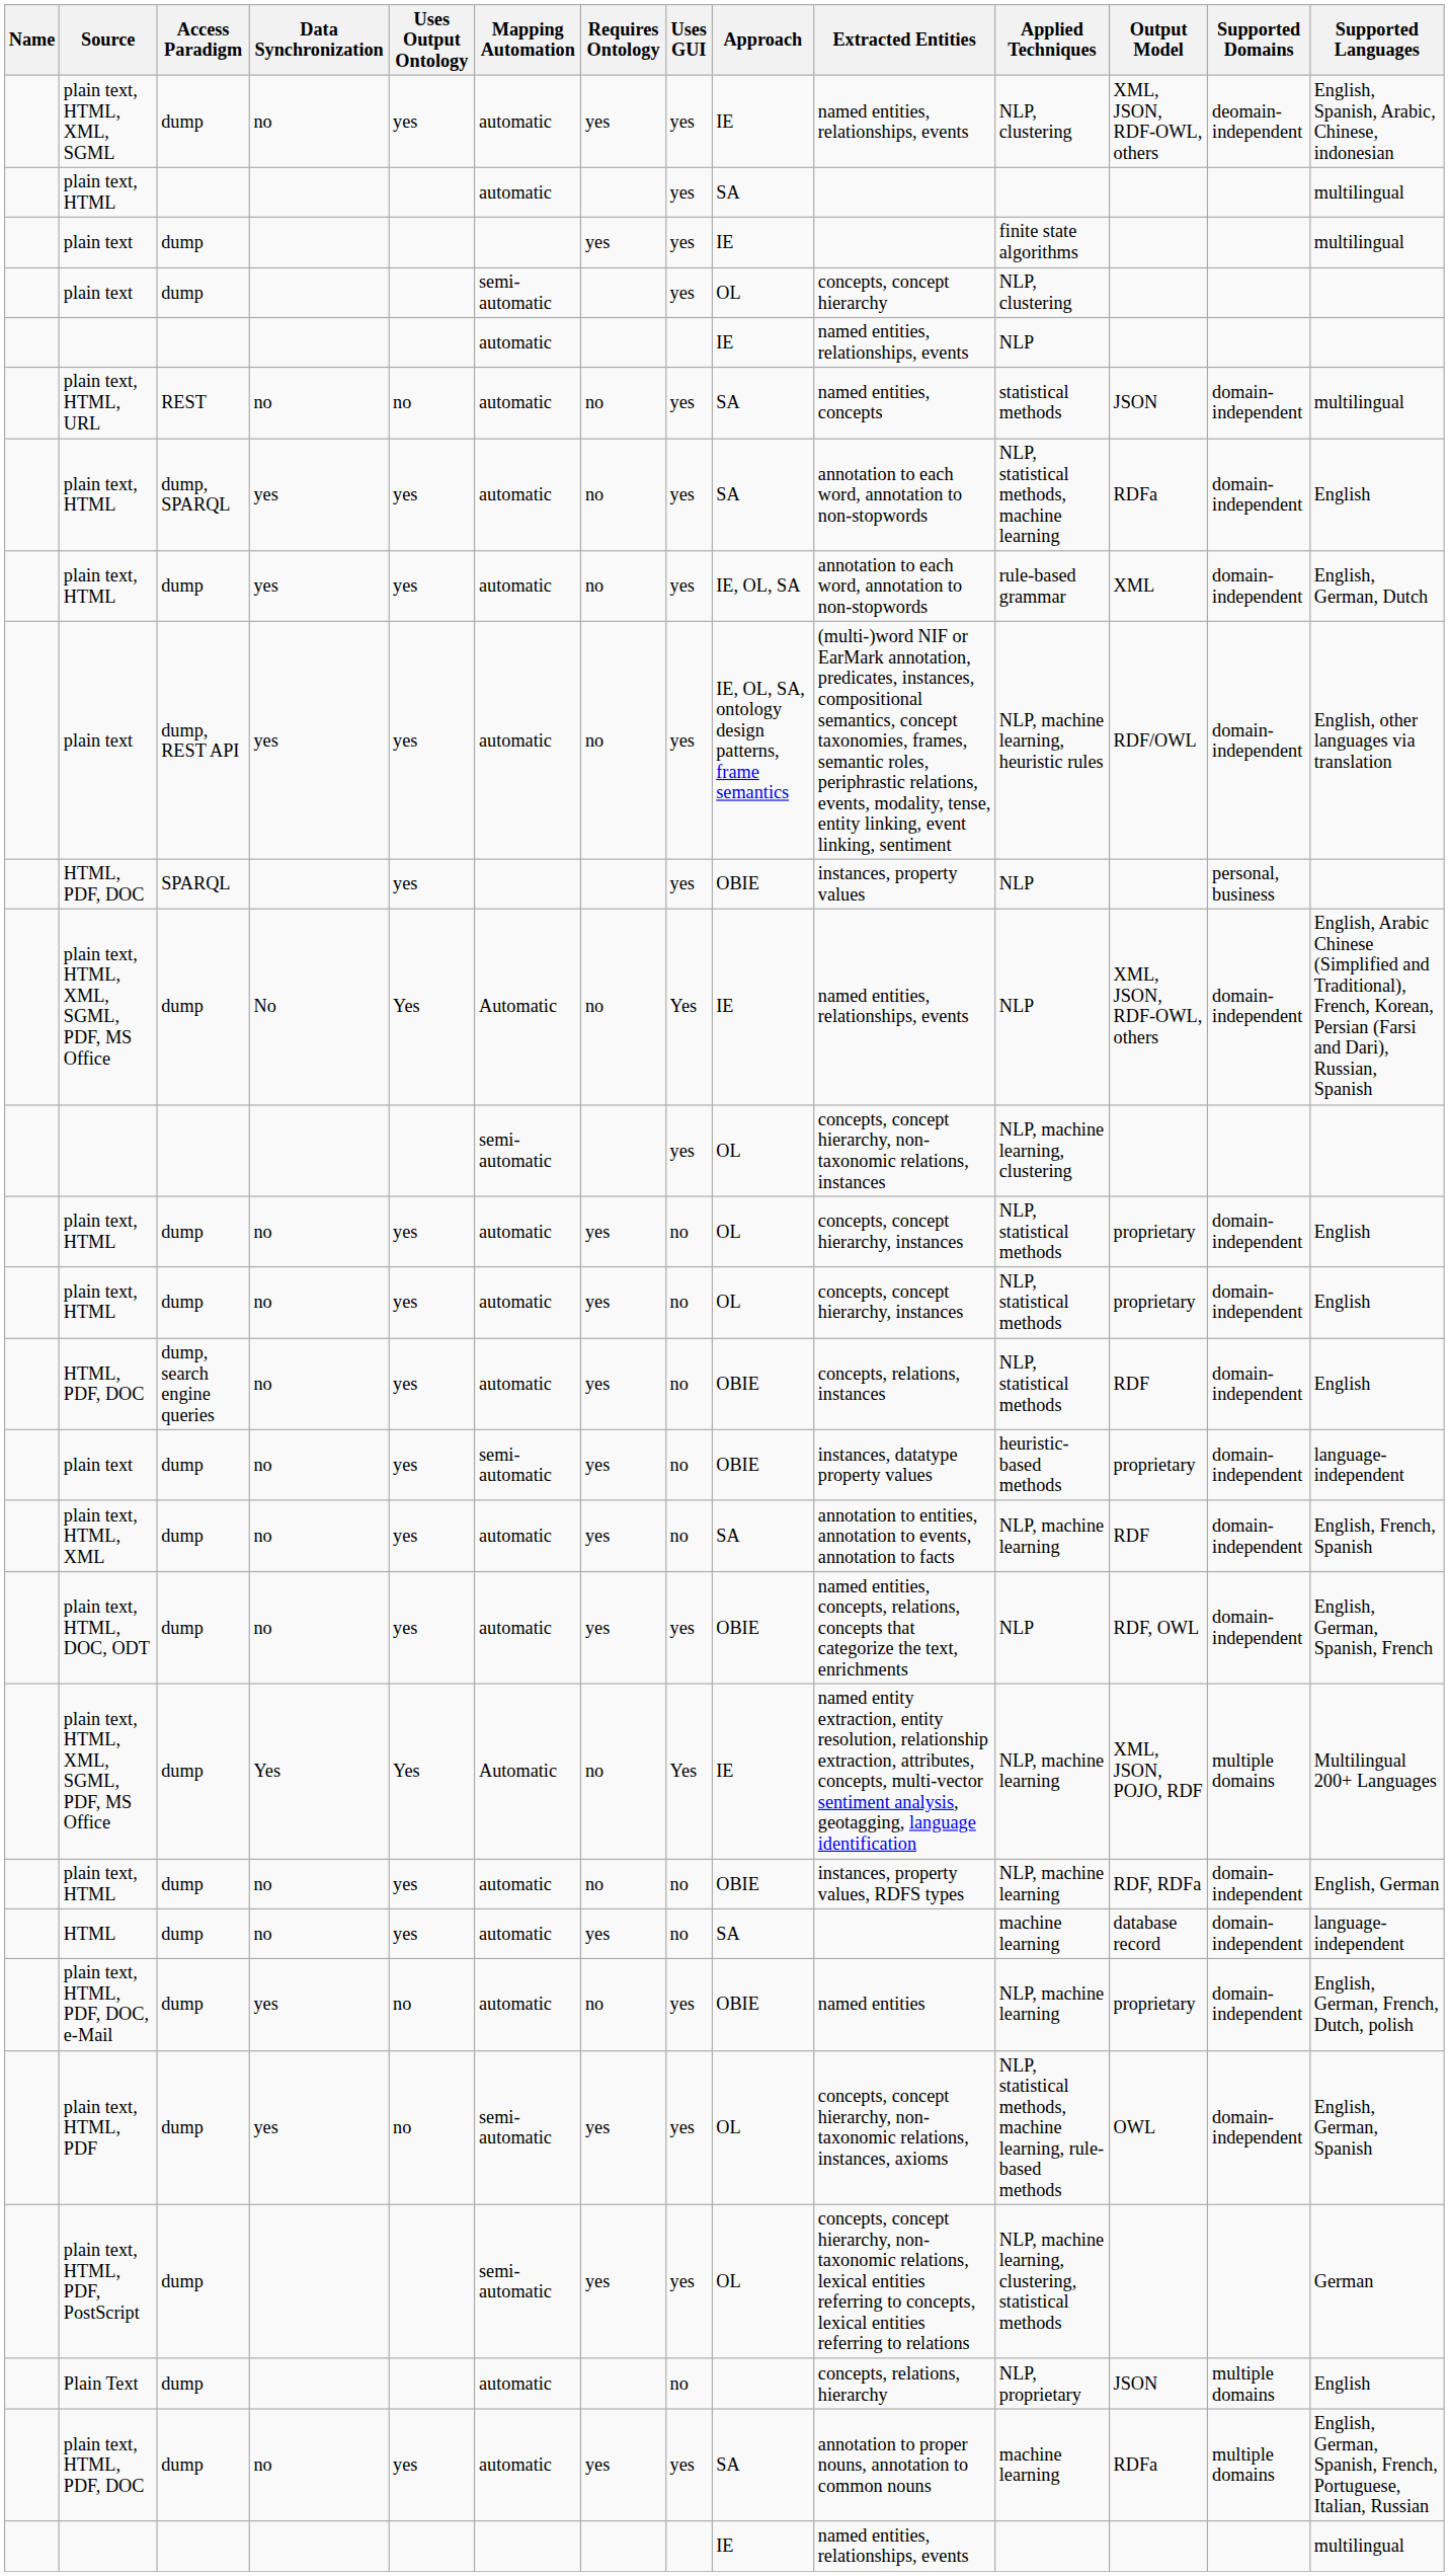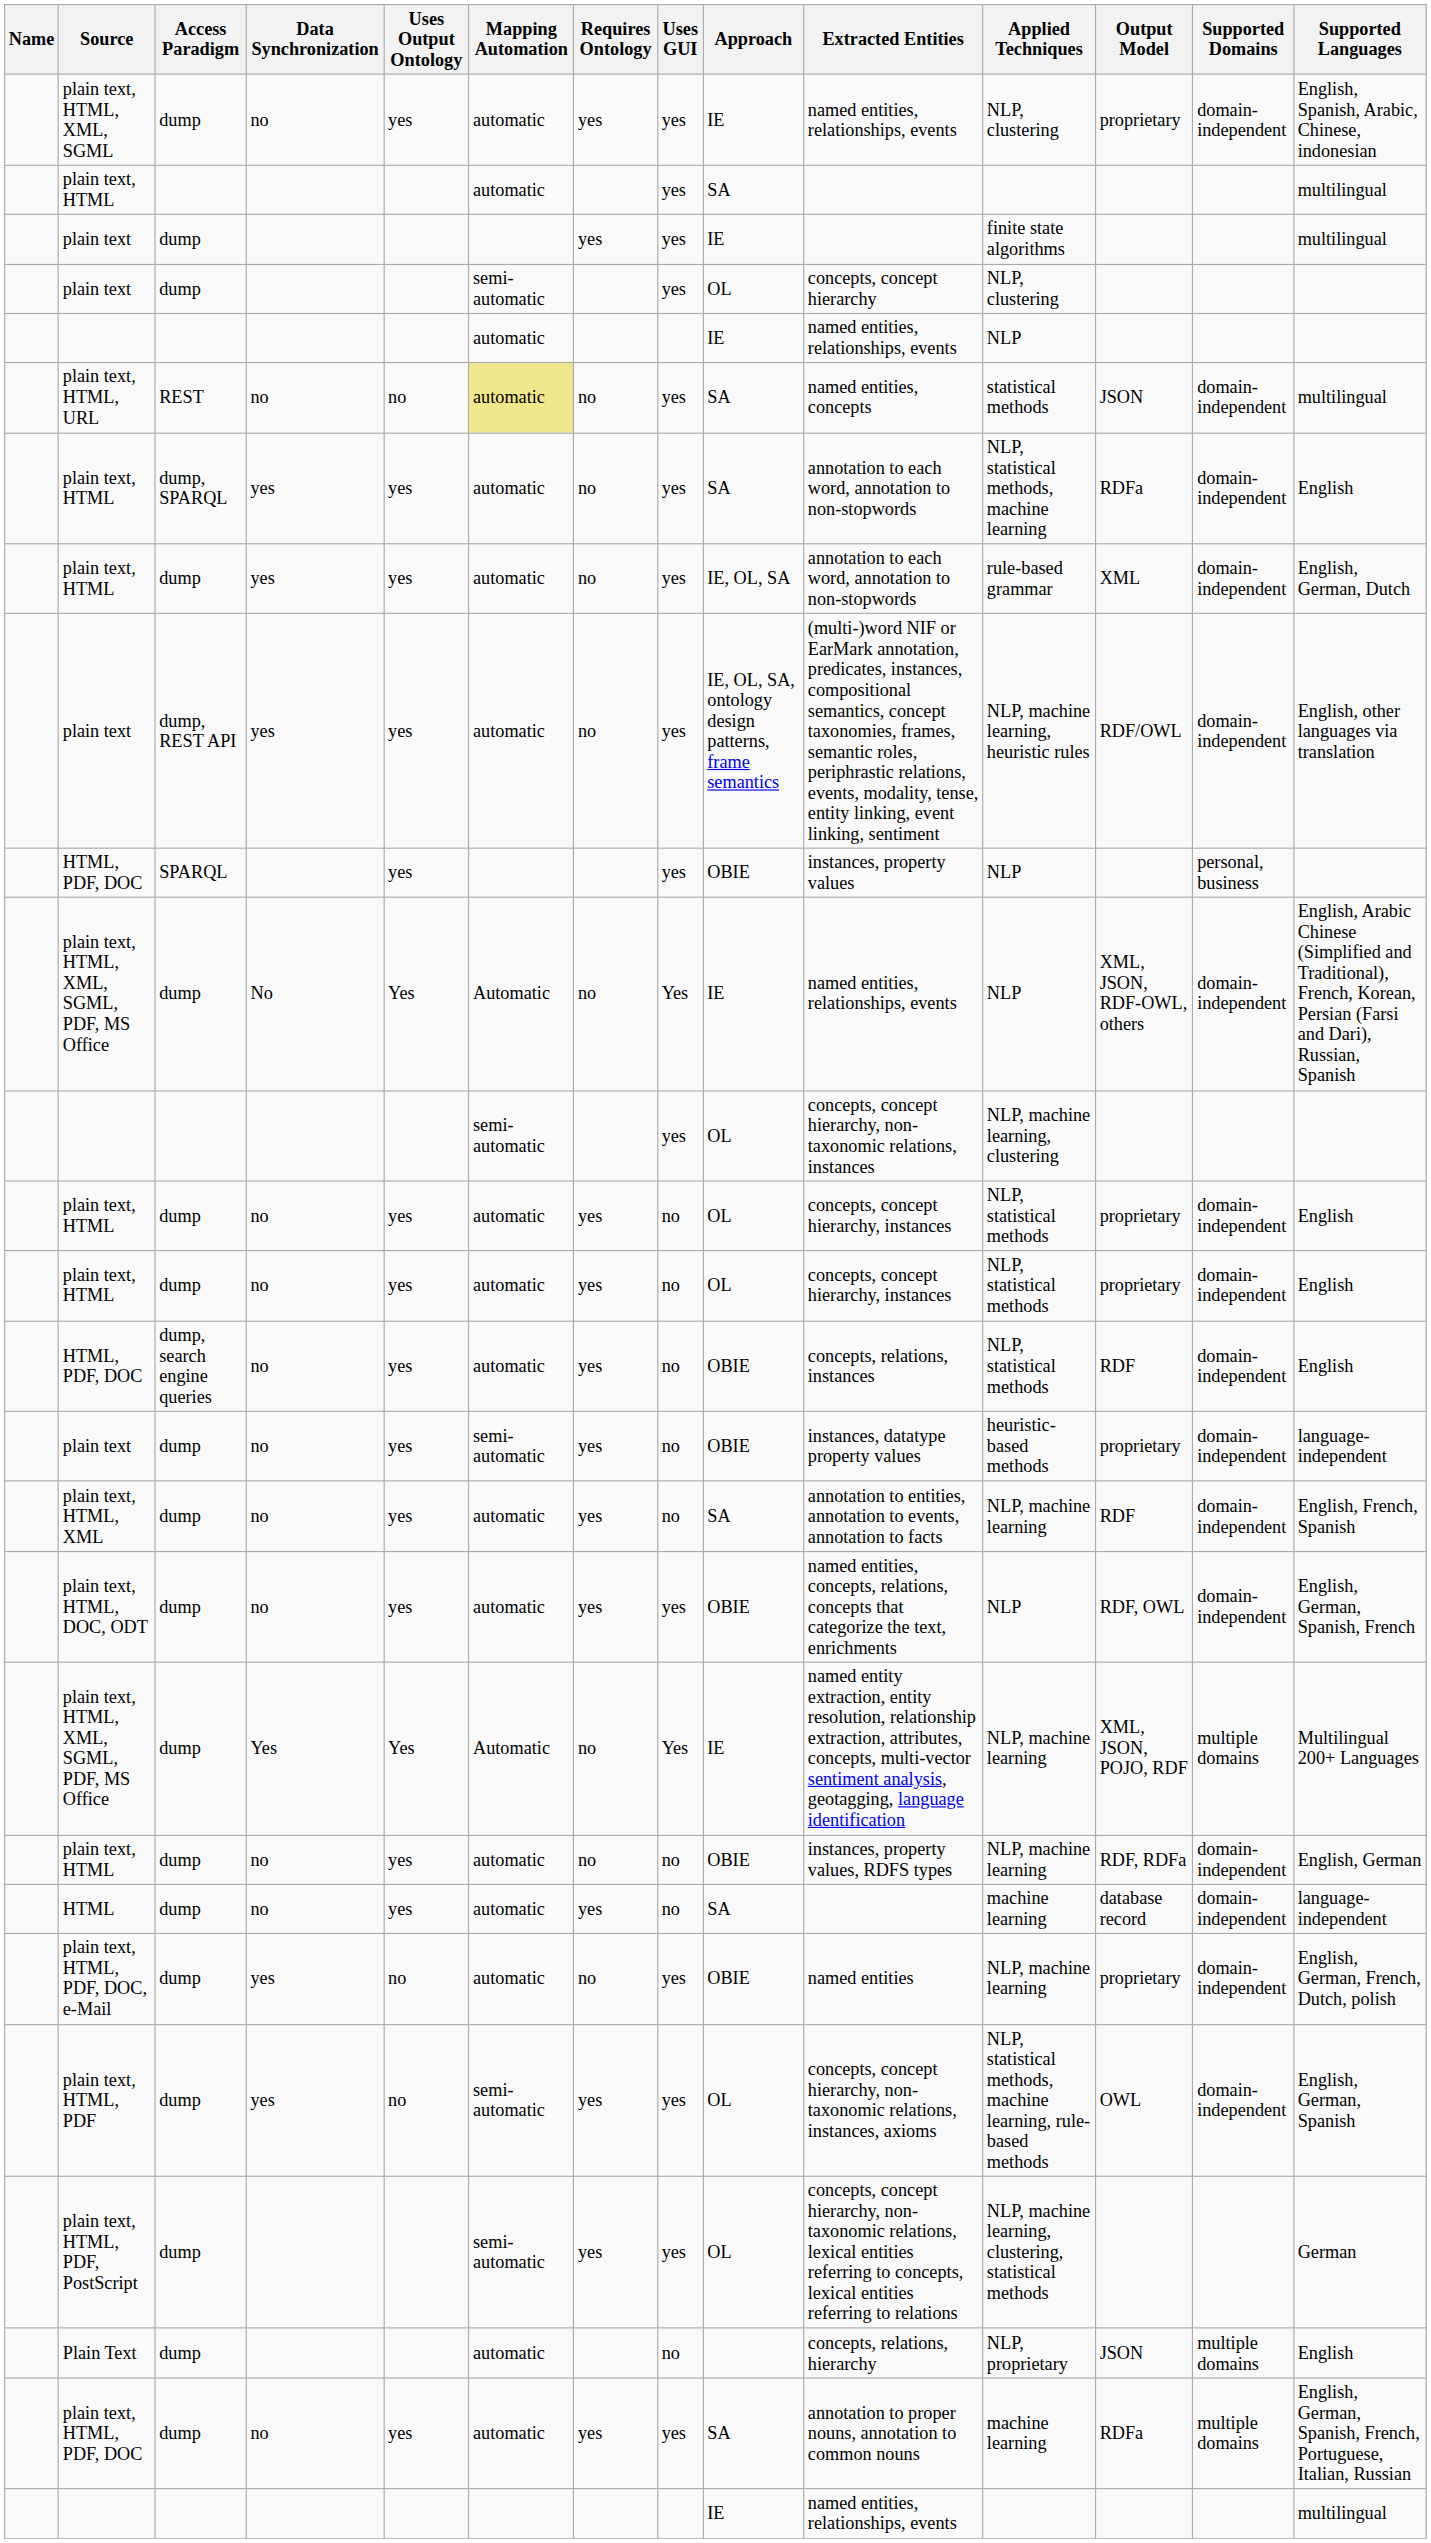 <table class="wikitable sortable">
 <tr>
 <th>Name</th>
 <th>Source</th>
 <th>Access Paradigm</th>
 <th>Data Synchronization</th>
 <th>Uses Output Ontology</th>
 <th>Mapping Automation</th>
 <th>Requires Ontology</th>
 <th>Uses GUI</th>
 <th>Approach</th>
 <th>Extracted Entities</th>
 <th>Applied Techniques</th>
 <th>Output Model</th>
 <th>Supported Domains</th>
 <th>Supported Languages</th>
 </tr>
 <tr>
 <td> </td>
 <td>plain text, HTML, XML, SGML</td>
 <td>dump</td>
 <td>no</td>
 <td>yes</td>
 <td>automatic</td>
 <td>yes</td>
 <td>yes</td>
 <td>IE</td>
 <td>named entities, relationships, events</td>
 <td>NLP, clustering</td>
-<td>XML, JSON, RDF-OWL, others</td>
-<td>deomain-independent</td>
+<td>proprietary</td>
+<td>domain-independent</td>
 <td>English, Spanish, Arabic, Chinese, indonesian</td>
 </tr>
 <tr>
 <td> </td>
 <td>plain text, HTML</td>
 <td></td>
 <td></td>
 <td></td>
 <td>automatic</td>
 <td></td>
 <td>yes</td>
 <td>SA</td>
 <td></td>
 <td></td>
 <td></td>
 <td></td>
 <td>multilingual</td>
 </tr>
 <tr>
 <td> </td>
 <td>plain text</td>
 <td>dump</td>
 <td></td>
 <td></td>
 <td></td>
 <td>yes</td>
 <td>yes</td>
 <td>IE</td>
 <td></td>
 <td>finite state algorithms</td>
 <td></td>
 <td></td>
 <td>multilingual</td>
 </tr>
 <tr>
 <td> </td>
 <td>plain text</td>
 <td>dump</td>
 <td></td>
 <td></td>
 <td>semi-automatic</td>
 <td></td>
 <td>yes</td>
 <td>OL</td>
 <td>concepts, concept hierarchy</td>
 <td>NLP, clustering</td>
 <td></td>
 <td></td>
 <td></td>
 </tr>
 <tr>
 <td> </td>
 <td></td>
 <td></td>
 <td></td>
 <td></td>
 <td>automatic</td>
 <td></td>
 <td></td>
 <td>IE</td>
 <td>named entities, relationships, events</td>
 <td>NLP</td>
 <td></td>
 <td></td>
 <td></td>
 </tr>
 <tr>
 <td></td>
 <td>plain text, HTML, URL</td>
 <td>REST</td>
 <td>no</td>
 <td>no</td>
-<td>automatic</td>
+<td style="background: khaki;">automatic</td>
 <td>no</td>
 <td>yes</td>
 <td>SA</td>
 <td>named entities, concepts</td>
 <td>statistical methods</td>
 <td>JSON</td>
 <td>domain-independent</td>
 <td>multilingual</td>
 </tr>
 <tr>
 <td> </td>
 <td>plain text, HTML</td>
 <td>dump, SPARQL</td>
 <td>yes</td>
 <td>yes</td>
 <td>automatic</td>
 <td>no</td>
 <td>yes</td>
 <td>SA</td>
 <td>annotation to each word, annotation to non-stopwords</td>
 <td>NLP, statistical methods, machine learning</td>
 <td>RDFa</td>
 <td>domain-independent</td>
 <td>English</td>
 </tr>
 <tr>
 <td></td>
 <td>plain text, HTML</td>
 <td>dump</td>
 <td>yes</td>
 <td>yes</td>
 <td>automatic</td>
 <td>no</td>
 <td>yes</td>
 <td>IE, OL, SA</td>
 <td>annotation to each word, annotation to non-stopwords</td>
 <td>rule-based grammar</td>
 <td>XML</td>
 <td>domain-independent</td>
 <td>English, German, Dutch</td>
 </tr>
 <tr>
 <td> </td>
 <td>plain text</td>
 <td>dump, REST API</td>
 <td>yes</td>
 <td>yes</td>
 <td>automatic</td>
 <td>no</td>
 <td>yes</td>
 <td>IE, OL, SA, ontology design patterns, <a href='#'>frame semantics</a></td>
 <td>(multi-)word NIF or EarMark annotation, predicates, instances, compositional semantics, concept taxonomies, frames, semantic roles, periphrastic relations, events, modality, tense, entity linking, event linking, sentiment</td>
 <td>NLP, machine learning, heuristic rules</td>
 <td>RDF/OWL</td>
 <td>domain-independent</td>
 <td>English, other languages via translation</td>
 </tr>
 <tr>
 <td> </td>
 <td>HTML, PDF, DOC</td>
 <td>SPARQL</td>
 <td></td>
 <td>yes</td>
 <td></td>
 <td></td>
 <td>yes</td>
 <td>OBIE</td>
 <td>instances, property values</td>
 <td>NLP</td>
 <td></td>
 <td>personal, business</td>
 <td></td>
 </tr>
 <tr>
 <td> </td>
 <td>plain text, HTML, XML, SGML, PDF, MS Office</td>
 <td>dump</td>
 <td>No</td>
 <td>Yes</td>
 <td>Automatic</td>
 <td>no</td>
 <td>Yes</td>
 <td>IE</td>
 <td>named entities, relationships, events</td>
 <td>NLP</td>
 <td>XML, JSON, RDF-OWL, others</td>
 <td>domain-independent</td>
 <td>English, Arabic Chinese (Simplified and Traditional), French, Korean, Persian (Farsi and Dari), Russian, Spanish</td>
 </tr>
 <tr>
 <td> </td>
 <td></td>
 <td></td>
 <td></td>
 <td></td>
 <td>semi-automatic</td>
 <td></td>
 <td>yes</td>
 <td>OL</td>
 <td>concepts, concept hierarchy, non-taxonomic relations, instances</td>
 <td>NLP, machine learning, clustering</td>
 <td></td>
 <td></td>
 <td></td>
 </tr>
 <tr>
 <td> </td>
 <td>plain text, HTML</td>
 <td>dump</td>
 <td>no</td>
 <td>yes</td>
 <td>automatic</td>
 <td>yes</td>
 <td>no</td>
 <td>OL</td>
 <td>concepts, concept hierarchy, instances</td>
 <td>NLP, statistical methods</td>
 <td>proprietary</td>
 <td>domain-independent</td>
 <td>English</td>
 </tr>
 <tr>
 <td></td>
 <td>plain text, HTML</td>
 <td>dump</td>
 <td>no</td>
 <td>yes</td>
 <td>automatic</td>
 <td>yes</td>
 <td>no</td>
 <td>OL</td>
 <td>concepts, concept hierarchy, instances</td>
 <td>NLP, statistical methods</td>
 <td>proprietary</td>
 <td>domain-independent</td>
 <td>English</td>
 </tr>
 <tr>
 <td> </td>
 <td>HTML, PDF, DOC</td>
 <td>dump, search engine queries</td>
 <td>no</td>
 <td>yes</td>
 <td>automatic</td>
 <td>yes</td>
 <td>no</td>
 <td>OBIE</td>
 <td>concepts, relations, instances</td>
 <td>NLP, statistical methods</td>
 <td>RDF</td>
 <td>domain-independent</td>
 <td>English</td>
 </tr>
 <tr>
 <td> </td>
 <td>plain text</td>
 <td>dump</td>
 <td>no</td>
 <td>yes</td>
 <td>semi-automatic</td>
 <td>yes</td>
 <td>no</td>
 <td>OBIE</td>
 <td>instances, datatype property values</td>
 <td>heuristic-based methods</td>
 <td>proprietary</td>
 <td>domain-independent</td>
 <td>language-independent</td>
 </tr>
 <tr>
 <td></td>
 <td>plain text, HTML, XML</td>
 <td>dump</td>
 <td>no</td>
 <td>yes</td>
 <td>automatic</td>
 <td>yes</td>
 <td>no</td>
 <td>SA</td>
 <td>annotation to entities, annotation to events, annotation to facts</td>
 <td>NLP, machine learning</td>
 <td>RDF</td>
 <td>domain-independent</td>
 <td>English, French, Spanish</td>
 </tr>
 <tr>
 <td> </td>
 <td>plain text, HTML, DOC, ODT</td>
 <td>dump</td>
 <td>no</td>
 <td>yes</td>
 <td>automatic</td>
 <td>yes</td>
 <td>yes</td>
 <td>OBIE</td>
 <td>named entities, concepts, relations, concepts that categorize the text, enrichments</td>
 <td>NLP</td>
 <td>RDF, OWL</td>
 <td>domain-independent</td>
 <td>English, German, Spanish, French</td>
 </tr>
 <tr>
 <td></td>
 <td>plain text, HTML, XML, SGML, PDF, MS Office</td>
 <td>dump</td>
 <td>Yes</td>
 <td>Yes</td>
 <td>Automatic</td>
 <td>no</td>
 <td>Yes</td>
 <td>IE</td>
 <td>named entity extraction, entity resolution, relationship extraction, attributes, concepts, multi-vector <a href='#'>sentiment analysis</a>, geotagging, <a href='#'>language identification</a></td>
 <td>NLP, machine learning</td>
 <td>XML, JSON, POJO, RDF</td>
 <td>multiple domains</td>
 <td>Multilingual 200+ Languages</td>
 </tr>
 <tr>
 <td></td>
 <td>plain text, HTML</td>
 <td>dump</td>
 <td>no</td>
 <td>yes</td>
 <td>automatic</td>
 <td>no</td>
 <td>no</td>
 <td>OBIE</td>
 <td>instances, property values, RDFS types</td>
 <td>NLP, machine learning</td>
 <td>RDF, RDFa</td>
 <td>domain-independent</td>
 <td>English, German</td>
 </tr>
 <tr>
 <td> </td>
 <td>HTML</td>
 <td>dump</td>
 <td>no</td>
 <td>yes</td>
 <td>automatic</td>
 <td>yes</td>
 <td>no</td>
 <td>SA</td>
 <td></td>
 <td>machine learning</td>
 <td>database record</td>
 <td>domain-independent</td>
 <td>language-independent</td>
 </tr>
 <tr>
 <td></td>
 <td>plain text, HTML, PDF, DOC, e-Mail</td>
 <td>dump</td>
 <td>yes</td>
 <td>no</td>
 <td>automatic</td>
 <td>no</td>
 <td>yes</td>
 <td>OBIE</td>
 <td>named entities</td>
 <td>NLP, machine learning</td>
 <td>proprietary</td>
 <td>domain-independent</td>
 <td>English, German, French, Dutch, polish</td>
 </tr>
 <tr>
 <td> </td>
 <td>plain text, HTML, PDF</td>
 <td>dump</td>
 <td>yes</td>
 <td>no</td>
 <td>semi-automatic</td>
 <td>yes</td>
 <td>yes</td>
 <td>OL</td>
 <td>concepts, concept hierarchy, non-taxonomic relations, instances, axioms</td>
 <td>NLP, statistical methods, machine learning, rule-based methods</td>
 <td>OWL</td>
 <td>domain-independent</td>
 <td>English, German, Spanish</td>
 </tr>
 <tr>
 <td> </td>
 <td>plain text, HTML, PDF, PostScript</td>
 <td>dump</td>
 <td></td>
 <td></td>
 <td>semi-automatic</td>
 <td>yes</td>
 <td>yes</td>
 <td>OL</td>
 <td>concepts, concept hierarchy, non-taxonomic relations, lexical entities referring to concepts, lexical entities referring to relations</td>
 <td>NLP, machine learning, clustering, statistical methods</td>
 <td></td>
 <td></td>
 <td>German</td>
 </tr>
 <tr>
 <td></td>
 <td>Plain Text</td>
 <td>dump</td>
 <td></td>
 <td></td>
 <td>automatic</td>
 <td></td>
 <td>no</td>
 <td></td>
 <td>concepts, relations, hierarchy</td>
 <td>NLP, proprietary</td>
 <td>JSON</td>
 <td>multiple domains</td>
 <td>English</td>
 </tr>
 <tr>
 <td> </td>
 <td>plain text, HTML, PDF, DOC</td>
 <td>dump</td>
 <td>no</td>
 <td>yes</td>
 <td>automatic</td>
 <td>yes</td>
 <td>yes</td>
 <td>SA</td>
 <td>annotation to proper nouns, annotation to common nouns</td>
 <td>machine learning</td>
 <td>RDFa</td>
 <td>multiple domains</td>
 <td>English, German, Spanish, French, Portuguese, Italian, Russian</td>
 </tr>
 <tr>
 <td> </td>
 <td></td>
 <td></td>
 <td></td>
 <td></td>
 <td></td>
 <td></td>
 <td></td>
 <td>IE</td>
 <td>named entities, relationships, events</td>
 <td></td>
 <td></td>
 <td></td>
 <td>multilingual</td>
 </tr>
 </table>
